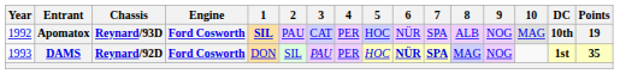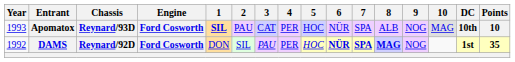 <table class="wikitable" style="text-align:center; font-size:85%">
 <tr>
 <th>Year</th>
 <th>Entrant</th>
 <th>Chassis</th>
 <th>Engine</th>
 <th>1</th>
 <th>2</th>
 <th>3</th>
 <th>4</th>
 <th>5</th>
 <th>6</th>
 <th>7</th>
 <th>8</th>
 <th>9</th>
 <th>10</th>
 <th>DC</th>
 <th>Points</th>
 </tr>
 <tr>
-<td><a href='#'>1992</a></td>
+<td><a href='#'>1993</a></td>
 <th nowrap>Apomatox</th>
 <th nowrap><a href='#'>Reynard</a>/93D</th>
 <th nowrap><a href='#'>Ford Cosworth</a></th>
 <td style="background:#FFDF9F;"><strong><a href='#'>SIL</a><br></strong></td>
 <td style="background:#EFCFFF;"><a href='#'>PAU</a><br></td>
 <td style="background:#CFCFFF;"><a href='#'>CAT</a><br></td>
 <td style="background:#EFCFFF;"><a href='#'>PER</a><br></td>
 <td style="background:#CFCFFF;"><a href='#'>HOC</a><br></td>
 <td style="background:#EFCFFF;"><a href='#'>NÜR</a><br></td>
 <td style="background:#EFCFFF;"><a href='#'>SPA</a><br></td>
 <td style="background:#EFCFFF;"><a href='#'>ALB</a><br></td>
 <td style="background:#EFCFFF;"><a href='#'>NOG</a><br></td>
 <td style="background:#DFDFDF;"><a href='#'>MAG</a><br></td>
 <th>10th</th>
-<th>19</th>
+<th>10</th>
 </tr>
 <tr>
-<td><a href='#'>1993</a></td>
+<td><a href='#'>1992</a></td>
 <th nowrap><a href='#'>DAMS</a></th>
 <th nowrap><a href='#'>Reynard</a>/92D</th>
 <th nowrap><a href='#'>Ford Cosworth</a></th>
 <td style="background:#FFDF9F;"><a href='#'>DON</a><br></td>
 <td style="background:#DFFFDF;"><a href='#'>SIL</a><br></td>
 <td style="background:#EFCFFF;"><em><a href='#'>PAU</a></em><br></td>
 <td style="background:#EFCFFF;"><a href='#'>PER</a><br></td>
 <td style="background:#FFFFBF;"><em><a href='#'>HOC</a></em><br></td>
 <td style="background:#FFFFBF;"><strong><a href='#'>NÜR</a></strong><br></td>
 <td style="background:#FFFFBF;"><strong><a href='#'>SPA</a></strong><br></td>
-<td style="background:#CFCFFF;"><a href='#'>MAG</a><br></td>
+<td style="background:#CFCFFF;"><strong><a href='#'>MAG</a><br></strong></td>
 <td style="background:#EFCFFF;"><a href='#'>NOG</a><br></td>
 <td></td>
 <td style="background:#FFFFBF;"><strong>1st</strong></td>
 <td style="background:#FFFFBF;"><strong>35</strong></td>
 </tr>
 <tr>
 <th colspan="16"></th>
 </tr>
 </table>
